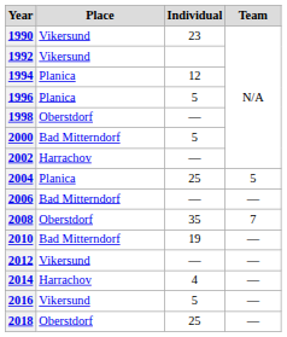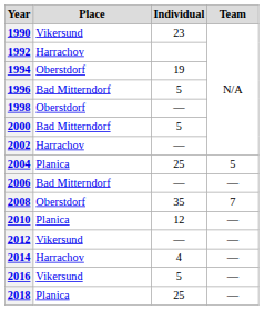 <table class="wikitable plainrowheaders" style="background:#fff; font-size:86%; line-height:16px; border:gray solid 1px; border-collapse:collapse;">
 <tr style="background:#ccc; text-align:center;">
 <th scope="col" style="background:#dcdcdc; width:25px;">Year</th>
 <th scope="col" style="background:#dcdcdc; width:135px;">Place</th>
 <th scope="col" style="background:#dcdcdc; width:55px;">Individual</th>
 <th scope="col" style="background:#dcdcdc; width:55px;">Team</th>
 </tr>
 <tr>
 <th scope=row align=center><a href='#'>1990</a></th>
 <td align=left> <a href='#'>Vikersund</a></td>
 <td align=center>23</td>
 <td align=center rowspan=7>N/A</td>
 </tr>
 <tr>
 <th scope=row align=center><a href='#'>1992</a></th>
-<td align=left> <a href='#'>Vikersund</a></td>
+<td align=left> <a href='#'>Harrachov</a></td>
 <td align=center></td>
 </tr>
 <tr>
 <th scope=row align=center><a href='#'>1994</a></th>
-<td align=left> <a href='#'>Planica</a></td>
-<td align=center>12</td>
+<td align=left> <a href='#'>Oberstdorf</a></td>
+<td align=center>19</td>
 </tr>
 <tr>
 <th scope=row align=center><a href='#'>1996</a></th>
-<td align=left> <a href='#'>Planica</a></td>
+<td align=left> <a href='#'>Bad Mitterndorf</a></td>
 <td align=center>5</td>
 </tr>
 <tr>
 <th scope=row align=center><a href='#'>1998</a></th>
 <td align=left> <a href='#'>Oberstdorf</a></td>
 <td align=center>—</td>
 </tr>
 <tr>
 <th scope=row align=center><a href='#'>2000</a></th>
 <td align=left> <a href='#'>Bad Mitterndorf</a></td>
 <td align=center>5</td>
 </tr>
 <tr>
 <th scope=row align=center><a href='#'>2002</a></th>
 <td align=left> <a href='#'>Harrachov</a></td>
 <td align=center>—</td>
 </tr>
 <tr>
 <th scope=row align=center><a href='#'>2004</a></th>
 <td align=left> <a href='#'>Planica</a></td>
 <td align=center>25</td>
 <td align=center>5</td>
 </tr>
 <tr>
 <th scope=row align=center><a href='#'>2006</a></th>
 <td align=left> <a href='#'>Bad Mitterndorf</a></td>
 <td align=center>—</td>
 <td align=center>—</td>
 </tr>
 <tr>
 <th scope=row align=center><a href='#'>2008</a></th>
 <td align=left> <a href='#'>Oberstdorf</a></td>
 <td align=center>35</td>
 <td align=center>7</td>
 </tr>
 <tr>
 <th scope=row align=center><a href='#'>2010</a></th>
-<td align=left> <a href='#'>Bad Mitterndorf</a></td>
-<td align=center>19</td>
+<td align=left> <a href='#'>Planica</a></td>
+<td align=center>12</td>
 <td align=center>—</td>
 </tr>
 <tr>
 <th scope=row align=center><a href='#'>2012</a></th>
 <td align=left> <a href='#'>Vikersund</a></td>
 <td align=center>—</td>
 <td align=center>—</td>
 </tr>
 <tr>
 <th scope=row align=center><a href='#'>2014</a></th>
 <td align=left> <a href='#'>Harrachov</a></td>
 <td align=center>4</td>
 <td align=center>—</td>
 </tr>
 <tr>
 <th scope=row align=center><a href='#'>2016</a></th>
 <td align=left> <a href='#'>Vikersund</a></td>
 <td align=center>5</td>
 <td align=center>—</td>
 </tr>
 <tr>
 <th scope=row align=center><a href='#'>2018</a></th>
-<td align=left> <a href='#'>Oberstdorf</a></td>
+<td align=left> <a href='#'>Planica</a></td>
 <td align=center>25</td>
 <td align=center>—</td>
 </tr>
 </table>
